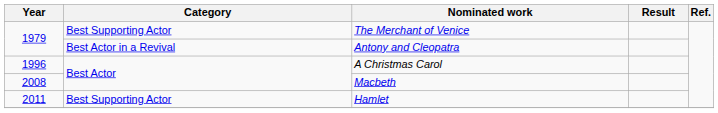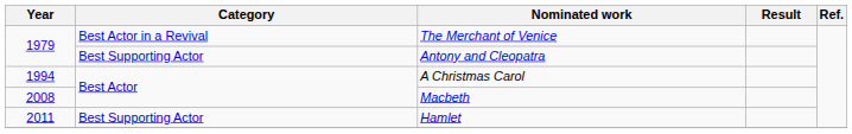 <table class=wikitable>
 <tr>
 <th scope="col" style="width:5em;">Year</th>
 <th scope="col" style="width:26em;">Category</th>
 <th scope="col" style="width:25em;">Nominated work</th>
 <th scope="col" style="width:5em;">Result</th>
 <th>Ref.</th>
 </tr>
 <tr>
 <td style="text-align:center;", rowspan="2"><a href='#'>1979</a></td>
-<td><a href='#'>Best Supporting Actor</a></td>
+<td><a href='#'>Best Actor in a Revival</a></td>
 <td><em><a href='#'>The Merchant of Venice</a></em></td>
 <td></td>
 <td rowspan="5"></td>
 </tr>
 <tr>
-<td><a href='#'>Best Actor in a Revival</a></td>
+<td><a href='#'>Best Supporting Actor</a></td>
 <td><em><a href='#'>Antony and Cleopatra</a></em></td>
 <td></td>
 </tr>
 <tr>
-<td style="text-align:center;"><a href='#'>1996</a></td>
+<td style="text-align:center;"><a href='#'>1994</a></td>
 <td rowspan="2"><a href='#'>Best Actor</a></td>
 <td><em>A Christmas Carol</em></td>
 <td></td>
 </tr>
 <tr>
 <td style="text-align:center;"><a href='#'>2008</a></td>
 <td><em><a href='#'>Macbeth</a></em></td>
 <td></td>
 </tr>
 <tr>
 <td style="text-align:center;"><a href='#'>2011</a></td>
 <td><a href='#'>Best Supporting Actor</a></td>
 <td><em><a href='#'>Hamlet</a></em></td>
 <td></td>
 </tr>
 <tr>
 </tr>
 </table>
